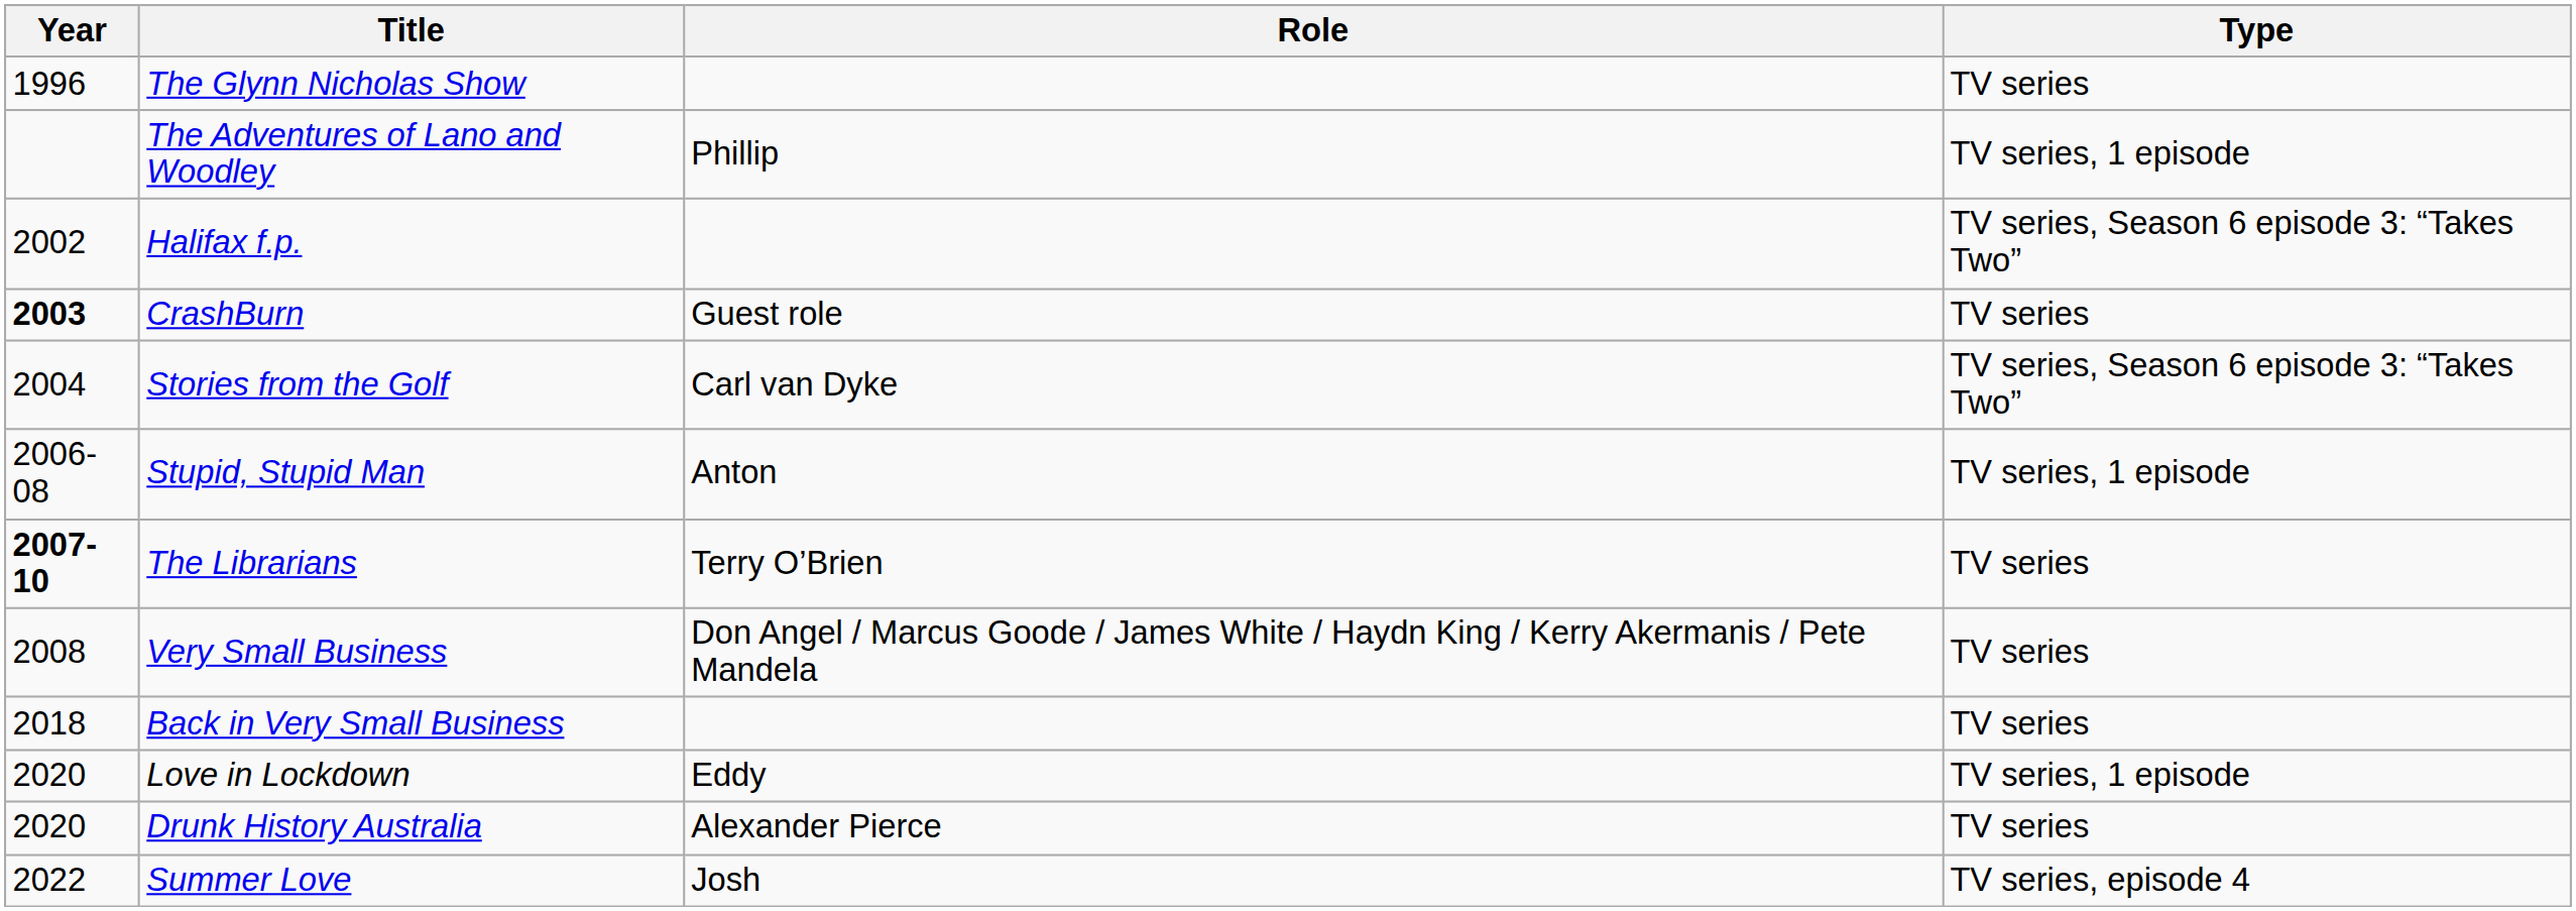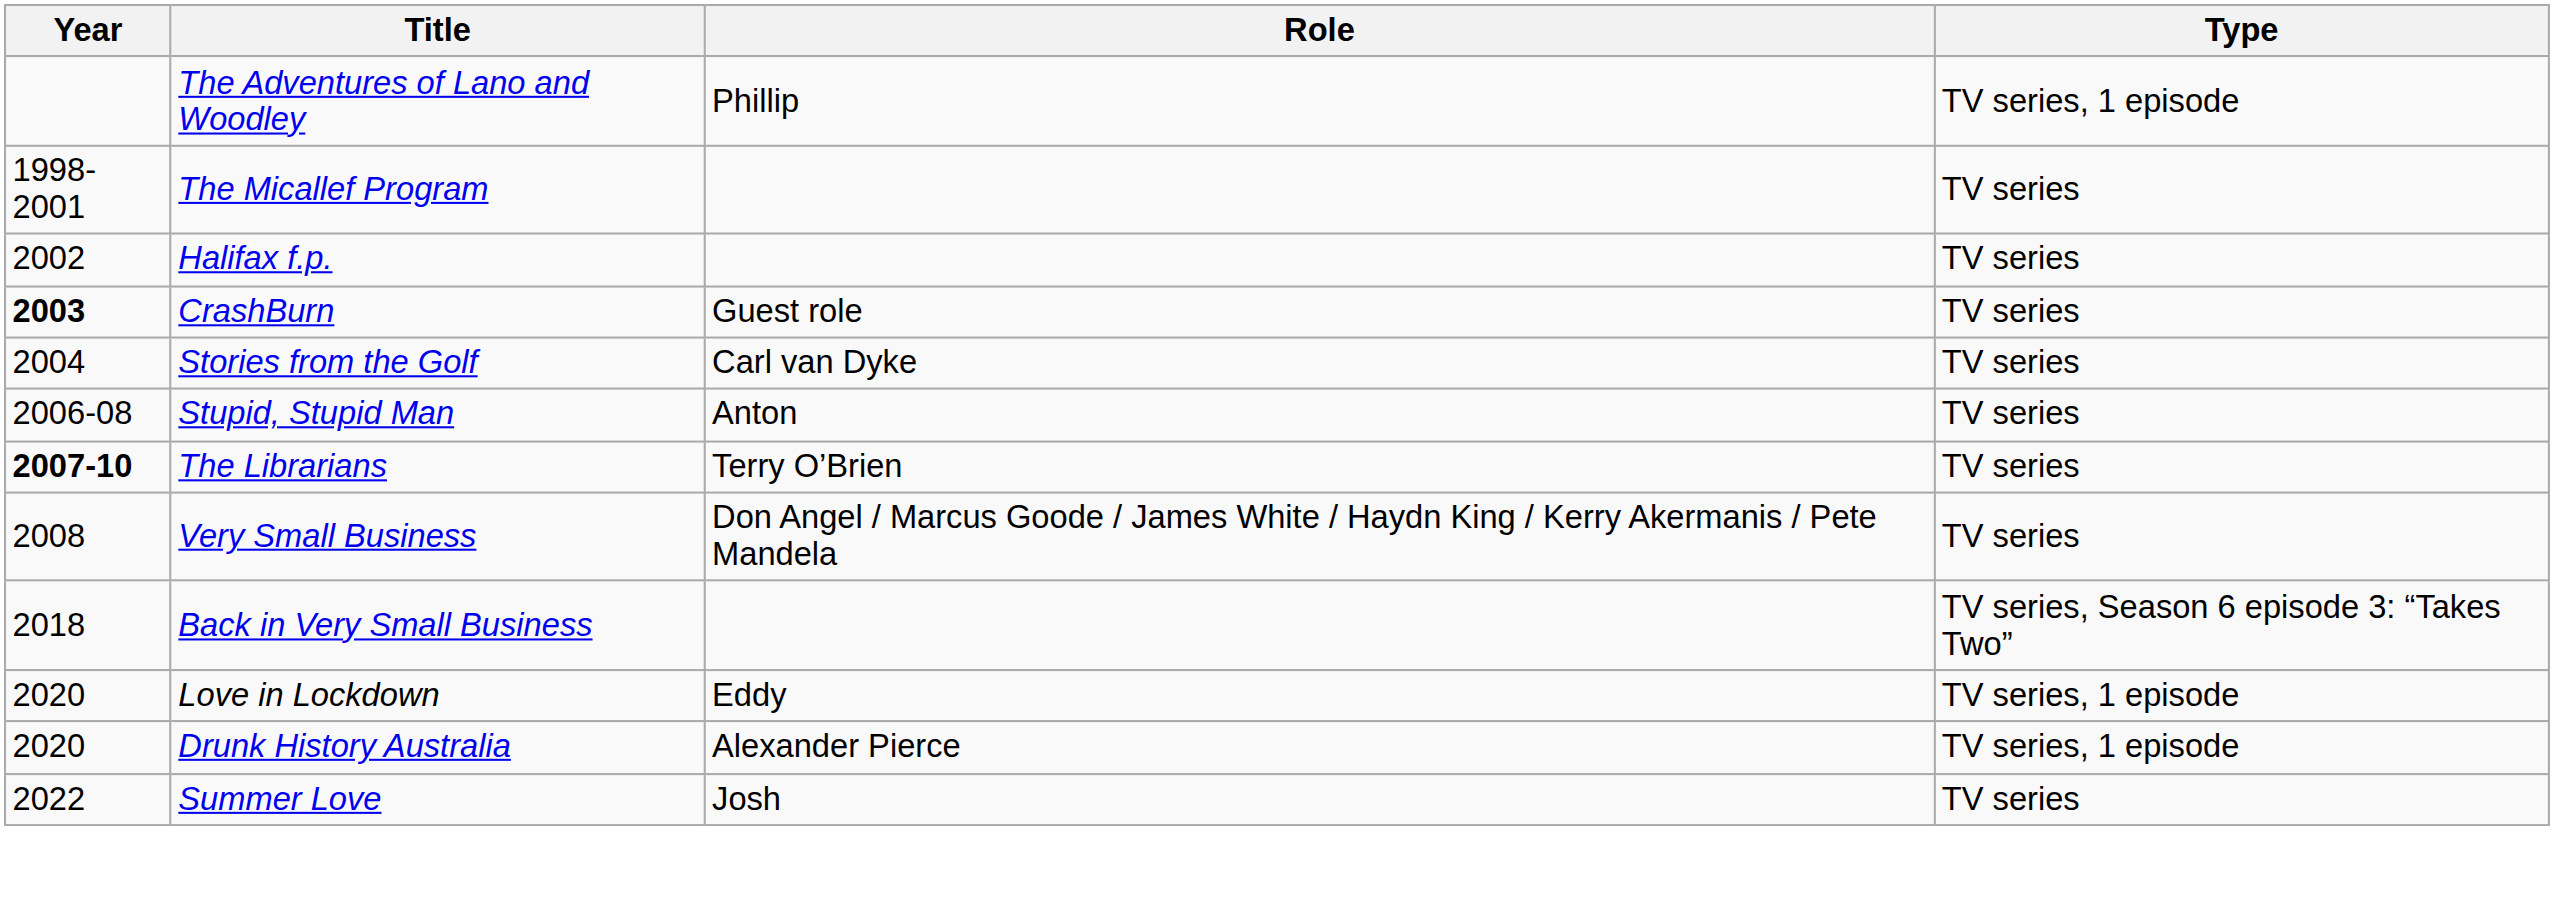 <table class="wikitable">
 <tr>
 <th>Year</th>
 <th>Title</th>
 <th>Role</th>
 <th>Type</th>
 </tr>
 <tr>
-<td>1996</td>
-<td><em><a href='#'>The Glynn Nicholas Show</a></em></td>
-<td></td>
-<td>TV series</td>
-</tr>
-<tr>
 <td></td>
 <td><em><a href='#'>The Adventures of Lano and Woodley</a></em></td>
 <td>Phillip</td>
 <td>TV series, 1 episode</td>
 </tr>
 <tr>
+<td>1998-2001</td>
+<td><em><a href='#'>The Micallef Program</a></em></td>
+<td></td>
+<td>TV series</td>
+</tr>
+<tr>
 <td>2002</td>
 <td><em><a href='#'>Halifax f.p.</a></em></td>
 <td></td>
-<td>TV series, Season 6 episode 3: “Takes Two”</td>
+<td>TV series</td>
 </tr>
 <tr>
 <td><strong>2003</strong></td>
 <td><em><a href='#'>CrashBurn</a></em></td>
 <td>Guest role</td>
 <td>TV series</td>
 </tr>
 <tr>
 <td>2004</td>
 <td><em><a href='#'>Stories from the Golf</a></em></td>
 <td>Carl van Dyke</td>
-<td>TV series, Season 6 episode 3: “Takes Two”</td>
+<td>TV series</td>
 </tr>
 <tr>
 <td>2006-08</td>
 <td><em><a href='#'>Stupid, Stupid Man</a></em></td>
 <td>Anton</td>
-<td>TV series, 1 episode</td>
+<td>TV series</td>
 </tr>
 <tr>
 <td><strong>2007-10</strong></td>
 <td><em><a href='#'>The Librarians</a></em></td>
 <td>Terry O’Brien</td>
 <td>TV series</td>
 </tr>
 <tr>
 <td>2008</td>
 <td><em><a href='#'>Very Small Business</a></em></td>
 <td>Don Angel / Marcus Goode / James White / Haydn King / Kerry Akermanis / Pete Mandela</td>
 <td>TV series</td>
 </tr>
 <tr>
 <td>2018</td>
 <td><em><a href='#'>Back in Very Small Business</a></em></td>
 <td></td>
-<td>TV series</td>
+<td>TV series, Season 6 episode 3: “Takes Two”</td>
 </tr>
 <tr>
 <td>2020</td>
 <td><em>Love in Lockdown</em></td>
 <td>Eddy</td>
 <td>TV series, 1 episode</td>
 </tr>
 <tr>
 <td>2020</td>
 <td><em><a href='#'>Drunk History Australia</a></em></td>
 <td>Alexander Pierce</td>
-<td>TV series</td>
+<td>TV series, 1 episode</td>
 </tr>
 <tr>
 <td>2022</td>
 <td><em><a href='#'>Summer Love</a></em></td>
 <td>Josh</td>
-<td>TV series, episode 4</td>
+<td>TV series</td>
 </tr>
 </table>
